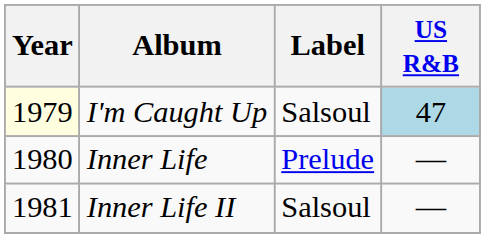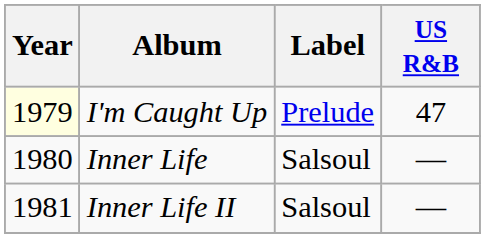 <table class="wikitable">
 <tr>
 <th>Year</th>
 <th>Album</th>
 <th>Label</th>
 <th style="width:45px;"><small><a href='#'>US R&B</a></small></th>
 </tr>
 <tr>
 <td style="background: lightyellow;">1979</td>
 <td><em>I'm Caught Up</em></td>
-<td>Salsoul</td>
-<td align=center style="background: lightblue;">47</td>
+<td><a href='#'>Prelude</a></td>
+<td align=center>47</td>
 </tr>
 <tr>
 <td>1980</td>
 <td><em>Inner Life</em></td>
-<td><a href='#'>Prelude</a></td>
+<td>Salsoul</td>
 <td align=center>—</td>
 </tr>
 <tr>
 <td>1981</td>
 <td><em>Inner Life II</em></td>
 <td>Salsoul</td>
 <td align=center>—</td>
 </tr>
 <tr>
 </tr>
 </table>
